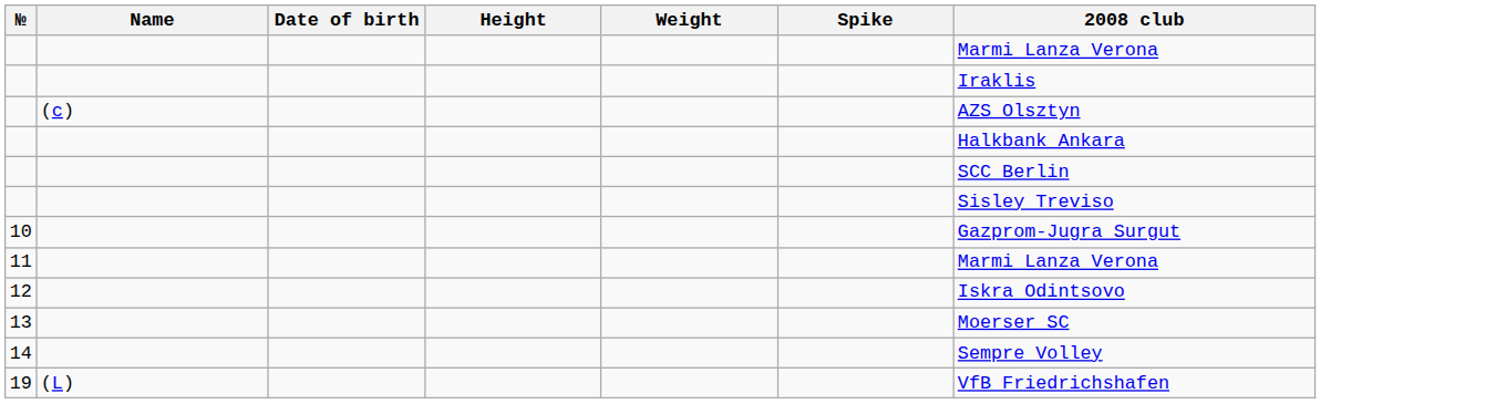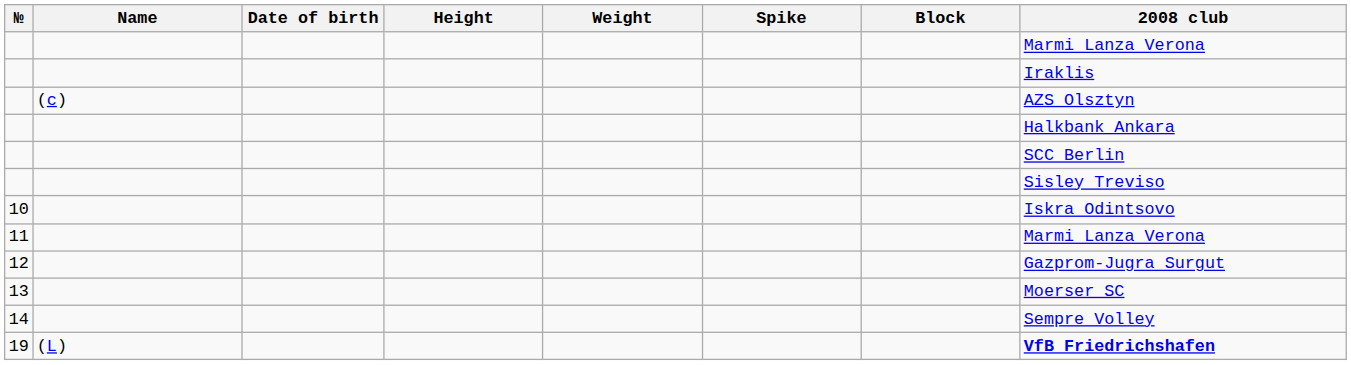 <table class="wikitable sortable" style="font-size:100%; text-align:center;">
 <tr>
 <th>№</th>
 <th style="width:12em">Name</th>
 <th style="width:8em">Date of birth</th>
 <th style="width:9em">Height</th>
 <th style="width:9em">Weight</th>
 <th style="width:9em">Spike</th>
+<th style="width:9em">Block</th>
 <th style="width:19em">2008 club</th>
 </tr>
 <tr>
 <td></td>
 <td style="text-align:left;"></td>
 <td style="text-align:right;"></td>
+<td></td>
 <td></td>
 <td></td>
 <td></td>
 <td style="text-align:left;"> <a href='#'>Marmi Lanza Verona</a></td>
 </tr>
 <tr>
 <td></td>
 <td style="text-align:left;"></td>
 <td style="text-align:right;"></td>
 <td></td>
 <td></td>
 <td></td>
+<td></td>
 <td style="text-align:left;"> <a href='#'>Iraklis</a></td>
 </tr>
 <tr>
 <td></td>
 <td style="text-align:left;"> (<a href='#'>c</a>)</td>
 <td style="text-align:right;"></td>
+<td></td>
 <td></td>
 <td></td>
 <td></td>
 <td style="text-align:left;"> <a href='#'>AZS Olsztyn</a></td>
 </tr>
 <tr>
 <td></td>
 <td style="text-align:left;"></td>
 <td style="text-align:right;"></td>
 <td></td>
 <td></td>
 <td></td>
+<td></td>
 <td style="text-align:left;"> <a href='#'>Halkbank Ankara</a></td>
 </tr>
 <tr>
 <td></td>
 <td style="text-align:left;"></td>
 <td style="text-align:right;"></td>
+<td></td>
 <td></td>
 <td></td>
 <td></td>
 <td style="text-align:left;"> <a href='#'>SCC Berlin</a></td>
 </tr>
 <tr>
 <td></td>
 <td style="text-align:left;"></td>
 <td style="text-align:right;"></td>
 <td></td>
 <td></td>
 <td></td>
+<td></td>
 <td style="text-align:left;"> <a href='#'>Sisley Treviso</a></td>
 </tr>
 <tr>
 <td>10</td>
 <td style="text-align:left;"></td>
 <td style="text-align:right;"></td>
 <td></td>
 <td></td>
 <td></td>
-<td style="text-align:left;"> <a href='#'>Gazprom-Jugra Surgut</a></td>
+<td></td>
+<td style="text-align:left;"> <a href='#'>Iskra Odintsovo</a></td>
 </tr>
 <tr>
 <td>11</td>
 <td style="text-align:left;"></td>
 <td style="text-align:right;"></td>
+<td></td>
 <td></td>
 <td></td>
 <td></td>
 <td style="text-align:left;"> <a href='#'>Marmi Lanza Verona</a></td>
 </tr>
 <tr>
 <td>12</td>
 <td style="text-align:left;"></td>
 <td style="text-align:right;"></td>
 <td></td>
 <td></td>
 <td></td>
-<td style="text-align:left;"> <a href='#'>Iskra Odintsovo</a></td>
+<td></td>
+<td style="text-align:left;"> <a href='#'>Gazprom-Jugra Surgut</a></td>
 </tr>
 <tr>
 <td>13</td>
 <td style="text-align:left;"></td>
 <td style="text-align:right;"></td>
+<td></td>
 <td></td>
 <td></td>
 <td></td>
 <td style="text-align:left;"> <a href='#'>Moerser SC</a></td>
 </tr>
 <tr>
 <td>14</td>
 <td style="text-align:left;"></td>
 <td style="text-align:right;"></td>
 <td></td>
 <td></td>
 <td></td>
+<td></td>
 <td style="text-align:left;"> <a href='#'>Sempre Volley</a></td>
 </tr>
 <tr>
 <td>19</td>
 <td style="text-align:left;"> (<a href='#'>L</a>)</td>
 <td style="text-align:right;"></td>
 <td></td>
 <td></td>
 <td></td>
-<td style="text-align:left;"> <a href='#'>VfB Friedrichshafen</a></td>
+<td></td>
+<td style="text-align:left;"><strong> <a href='#'>VfB Friedrichshafen</a></strong></td>
 </tr>
 </table>
